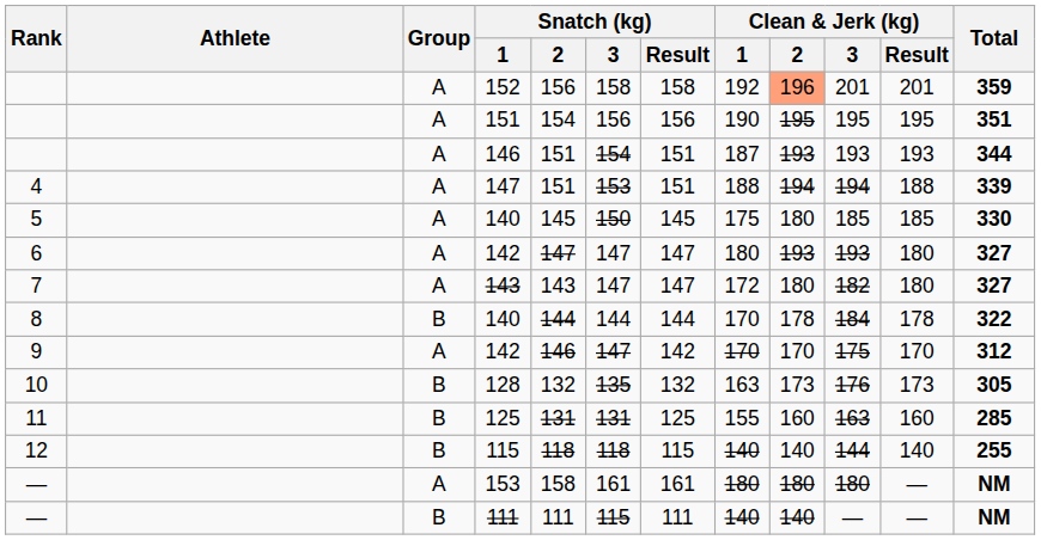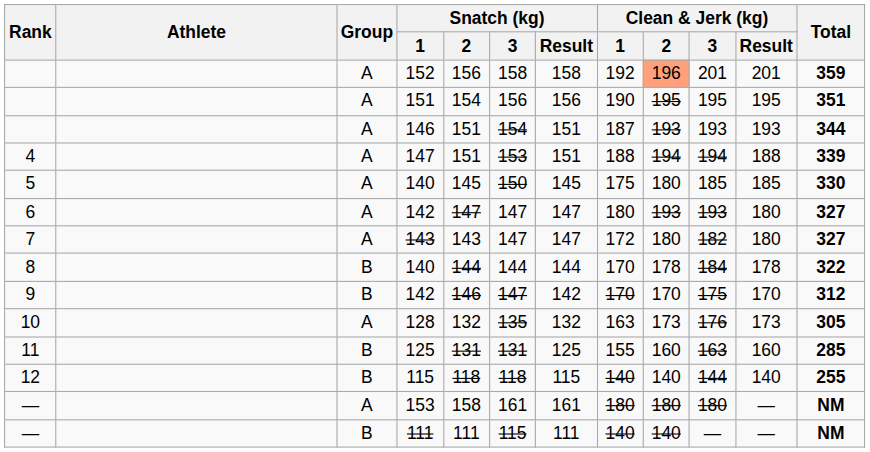 <table class = "wikitable" style="text-align:center;">
 <tr>
 <th rowspan=2 width=40>Rank</th>
 <th rowspan=2 width=250>Athlete</th>
 <th rowspan=2 width=40>Group</th>
 <th colspan=4>Snatch (kg)</th>
 <th colspan=4>Clean & Jerk (kg)</th>
 <th rowspan=2 width=55>Total</th>
 </tr>
 <tr>
 <th width=35>1</th>
 <th width=35>2</th>
 <th width=35>3</th>
 <th width=45>Result</th>
 <th width=35>1</th>
 <th width=35>2</th>
 <th width=35>3</th>
 <th width=45>Result</th>
 </tr>
 <tr>
 <td></td>
 <td align=left></td>
 <td>A</td>
 <td>152</td>
 <td>156</td>
 <td>158</td>
 <td>158</td>
 <td>192</td>
 <td style="background: lightsalmon;">196</td>
 <td>201</td>
 <td>201</td>
 <td><strong>359</strong></td>
 </tr>
 <tr>
 <td></td>
 <td align=left></td>
 <td>A</td>
 <td>151</td>
 <td>154</td>
 <td>156</td>
 <td>156</td>
 <td>190</td>
 <td><s>195</s></td>
 <td>195</td>
 <td>195</td>
 <td><strong>351</strong></td>
 </tr>
 <tr>
 <td></td>
 <td align=left></td>
 <td>A</td>
 <td>146</td>
 <td>151</td>
 <td><s>154</s></td>
 <td>151</td>
 <td>187</td>
 <td><s>193</s></td>
 <td>193</td>
 <td>193</td>
 <td><strong>344</strong></td>
 </tr>
 <tr>
 <td>4</td>
 <td align=left></td>
 <td>A</td>
 <td>147</td>
 <td>151</td>
 <td><s>153</s></td>
 <td>151</td>
 <td>188</td>
 <td><s>194</s></td>
 <td><s>194</s></td>
 <td>188</td>
 <td><strong>339</strong></td>
 </tr>
 <tr>
 <td>5</td>
 <td align=left></td>
 <td>A</td>
 <td>140</td>
 <td>145</td>
 <td><s>150</s></td>
 <td>145</td>
 <td>175</td>
 <td>180</td>
 <td>185</td>
 <td>185</td>
 <td><strong>330</strong></td>
 </tr>
 <tr>
 <td>6</td>
 <td align=left></td>
 <td>A</td>
 <td>142</td>
 <td><s>147</s></td>
 <td>147</td>
 <td>147</td>
 <td>180</td>
 <td><s>193</s></td>
 <td><s>193</s></td>
 <td>180</td>
 <td><strong>327</strong></td>
 </tr>
 <tr>
 <td>7</td>
 <td align=left></td>
 <td>A</td>
 <td><s>143</s></td>
 <td>143</td>
 <td>147</td>
 <td>147</td>
 <td>172</td>
 <td>180</td>
 <td><s>182</s></td>
 <td>180</td>
 <td><strong>327</strong></td>
 </tr>
 <tr>
 <td>8</td>
 <td align=left></td>
 <td>B</td>
 <td>140</td>
 <td><s>144</s></td>
 <td>144</td>
 <td>144</td>
 <td>170</td>
 <td>178</td>
 <td><s>184</s></td>
 <td>178</td>
 <td><strong>322</strong></td>
 </tr>
 <tr>
 <td>9</td>
 <td align=left></td>
-<td>A</td>
+<td>B</td>
 <td>142</td>
 <td><s>146</s></td>
 <td><s>147</s></td>
 <td>142</td>
 <td><s>170</s></td>
 <td>170</td>
 <td><s>175</s></td>
 <td>170</td>
 <td><strong>312</strong></td>
 </tr>
 <tr>
 <td>10</td>
 <td align=left></td>
-<td>B</td>
+<td>A</td>
 <td>128</td>
 <td>132</td>
 <td><s>135</s></td>
 <td>132</td>
 <td>163</td>
 <td>173</td>
 <td><s>176</s></td>
 <td>173</td>
 <td><strong>305</strong></td>
 </tr>
 <tr>
 <td>11</td>
 <td align=left></td>
 <td>B</td>
 <td>125</td>
 <td><s>131</s></td>
 <td><s>131</s></td>
 <td>125</td>
 <td>155</td>
 <td>160</td>
 <td><s>163</s></td>
 <td>160</td>
 <td><strong>285</strong></td>
 </tr>
 <tr>
 <td>12</td>
 <td align=left></td>
 <td>B</td>
 <td>115</td>
 <td><s>118</s></td>
 <td><s>118</s></td>
 <td>115</td>
 <td><s>140</s></td>
 <td>140</td>
 <td><s>144</s></td>
 <td>140</td>
 <td><strong>255</strong></td>
 </tr>
 <tr>
 <td>—</td>
 <td align=left></td>
 <td>A</td>
 <td>153</td>
 <td>158</td>
 <td>161</td>
 <td>161</td>
 <td><s>180</s></td>
 <td><s>180</s></td>
 <td><s>180</s></td>
 <td>—</td>
 <td><strong>NM</strong></td>
 </tr>
 <tr>
 <td>—</td>
 <td align=left></td>
 <td>B</td>
 <td><s>111</s></td>
 <td>111</td>
 <td><s>115</s></td>
 <td>111</td>
 <td><s>140</s></td>
 <td><s>140</s></td>
 <td>—</td>
 <td>—</td>
 <td><strong>NM</strong></td>
 </tr>
 </table>
